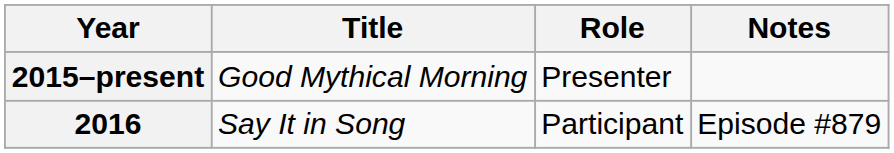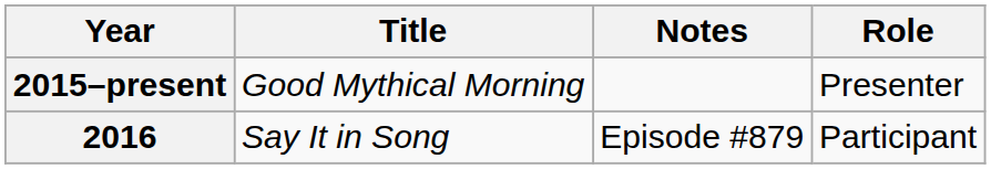 <table class="wikitable plainrowheaders sortable">
 <tr>
 <th scope="col">Year</th>
 <th scope="col">Title</th>
+<th scope="col" class="unsortable">Notes</th>
 <th scope="col">Role</th>
-<th scope="col" class="unsortable">Notes</th>
 </tr>
 <tr>
 <th scope="row">2015–present</th>
 <td><em>Good Mythical Morning</em></td>
+<td></td>
 <td>Presenter</td>
-<td></td>
 </tr>
 <tr>
 <th scope="row">2016</th>
 <td><em>Say It in Song</em></td>
+<td>Episode #879</td>
 <td>Participant</td>
-<td>Episode #879</td>
 </tr>
 </table>
